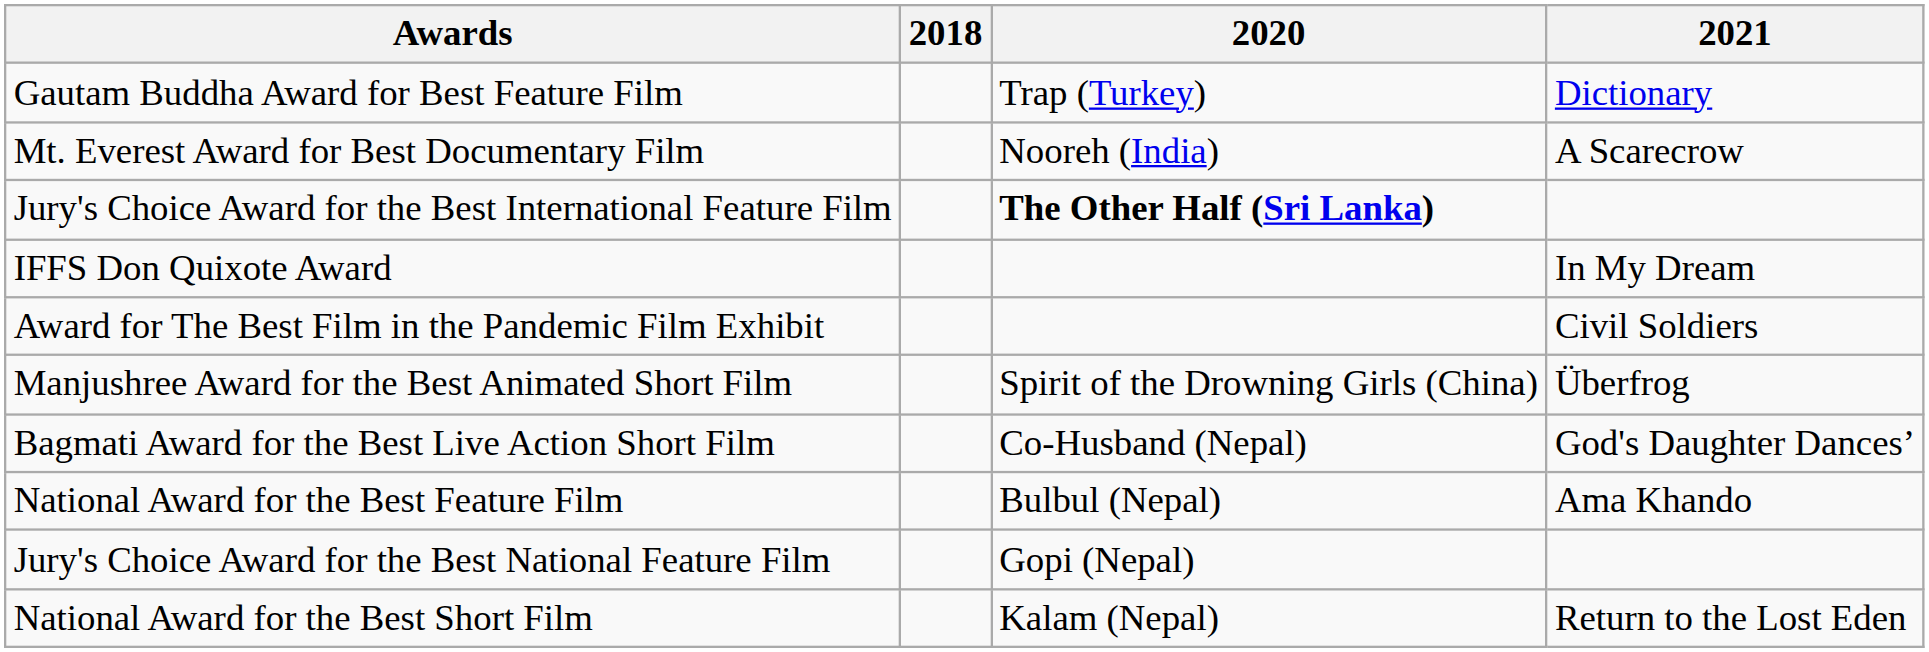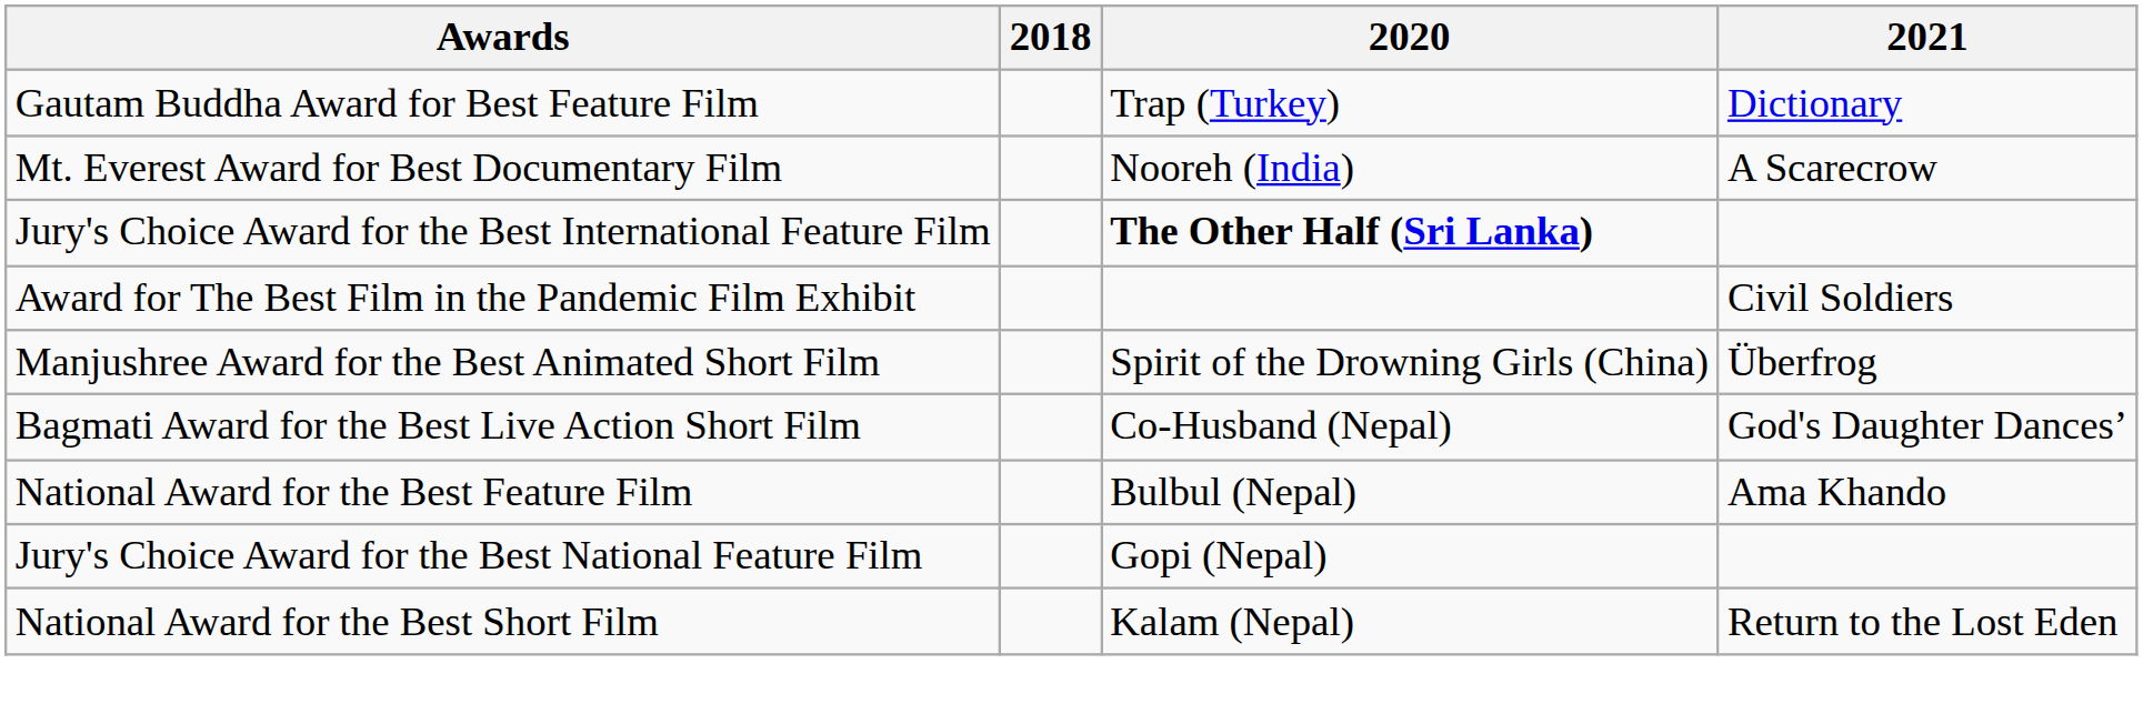 <table class="wikitable">
 <tr>
 <th>Awards</th>
 <th>2018</th>
 <th>2020</th>
 <th>2021</th>
 </tr>
 <tr>
 <td>Gautam Buddha Award for Best Feature Film</td>
 <td></td>
 <td>Trap (<a href='#'>Turkey</a>)</td>
 <td><a href='#'>Dictionary</a></td>
 </tr>
 <tr>
 <td>Mt. Everest Award for Best Documentary Film</td>
 <td></td>
 <td>Nooreh (<a href='#'>India</a>)</td>
 <td>A Scarecrow</td>
 </tr>
 <tr>
 <td>Jury's Choice Award for the Best International Feature Film</td>
 <td></td>
 <td><strong>The Other Half (<a href='#'>Sri Lanka</a>)</strong></td>
 <td></td>
-</tr>
-<tr>
-<td>IFFS Don Quixote Award</td>
-<td></td>
-<td></td>
-<td>In My Dream</td>
 </tr>
 <tr>
 <td>Award for The Best Film in the Pandemic Film Exhibit</td>
 <td></td>
 <td></td>
 <td>Civil Soldiers</td>
 </tr>
 <tr>
 <td>Manjushree Award for the Best Animated Short Film</td>
 <td></td>
 <td>Spirit of the Drowning Girls (China)</td>
 <td>Überfrog</td>
 </tr>
 <tr>
 <td>Bagmati Award for the Best Live Action Short Film</td>
 <td></td>
 <td>Co-Husband (Nepal)</td>
 <td>God's Daughter Dances’</td>
 </tr>
 <tr>
 <td>National Award for the Best Feature Film</td>
 <td></td>
 <td>Bulbul (Nepal)</td>
 <td>Ama Khando</td>
 </tr>
 <tr>
 <td>Jury's Choice Award for the Best National Feature Film</td>
 <td></td>
 <td>Gopi (Nepal)</td>
 <td></td>
 </tr>
 <tr>
 <td>National Award for the Best Short Film</td>
 <td></td>
 <td>Kalam (Nepal)</td>
 <td>Return to the Lost Eden</td>
 </tr>
 </table>
